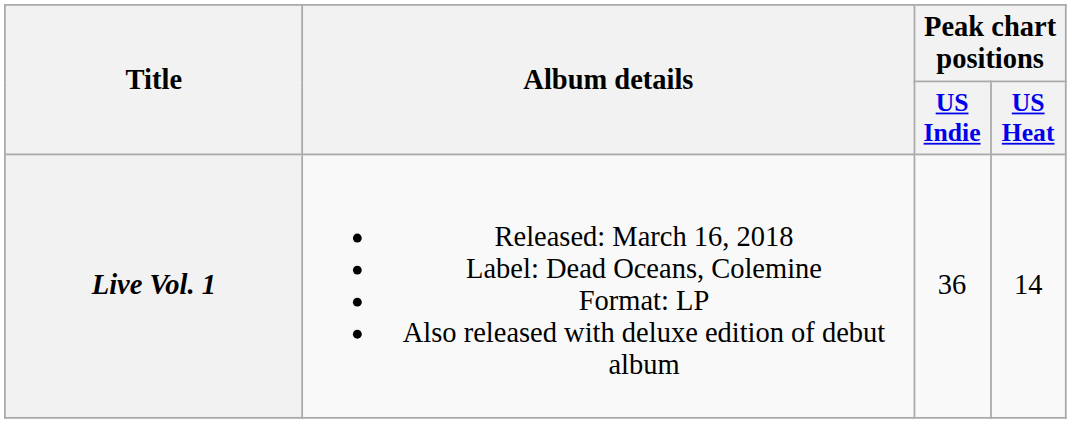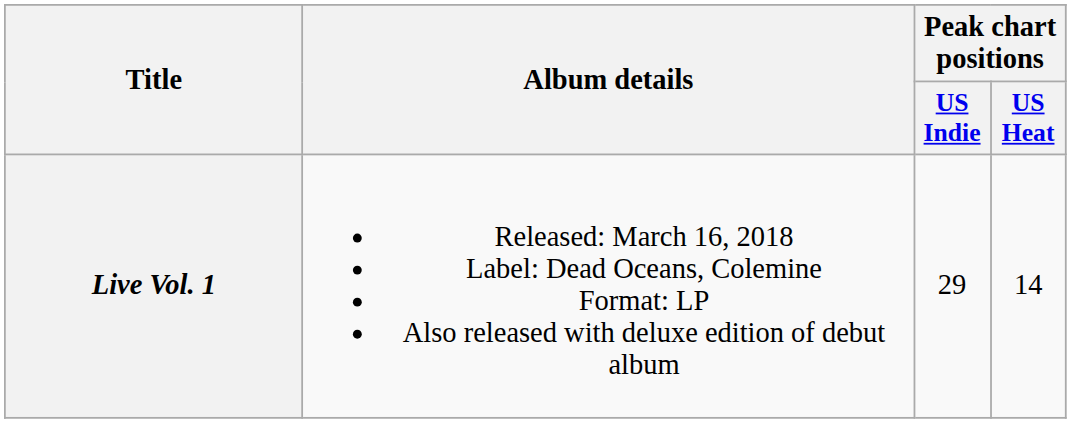 <table class="wikitable plainrowheaders" style="text-align:center;">
 <tr>
 <th scope="col" rowspan="2" style="width:10em;">Title</th>
 <th scope="col" rowspan="2" style="width:21em;">Album details</th>
 <th scope="col" colspan="2">Peak chart positions</th>
 </tr>
 <tr>
 <th scope="col" style="width:2.5em;font-size:90%;"><a href='#'>US<br>Indie</a><br></th>
 <th scope="col" style="width:2.5em;font-size:90%;"><a href='#'>US<br>Heat</a><br></th>
 </tr>
 <tr>
 <th scope="row"><em>Live Vol. 1</em></th>
 <td><br><ul><li>Released: March 16, 2018</li><li>Label: Dead Oceans, Colemine</li><li>Format: LP</li><li>Also released with deluxe edition of debut album</li></ul></td>
-<td>36</td>
+<td>29</td>
 <td>14</td>
 </tr>
 </table>
